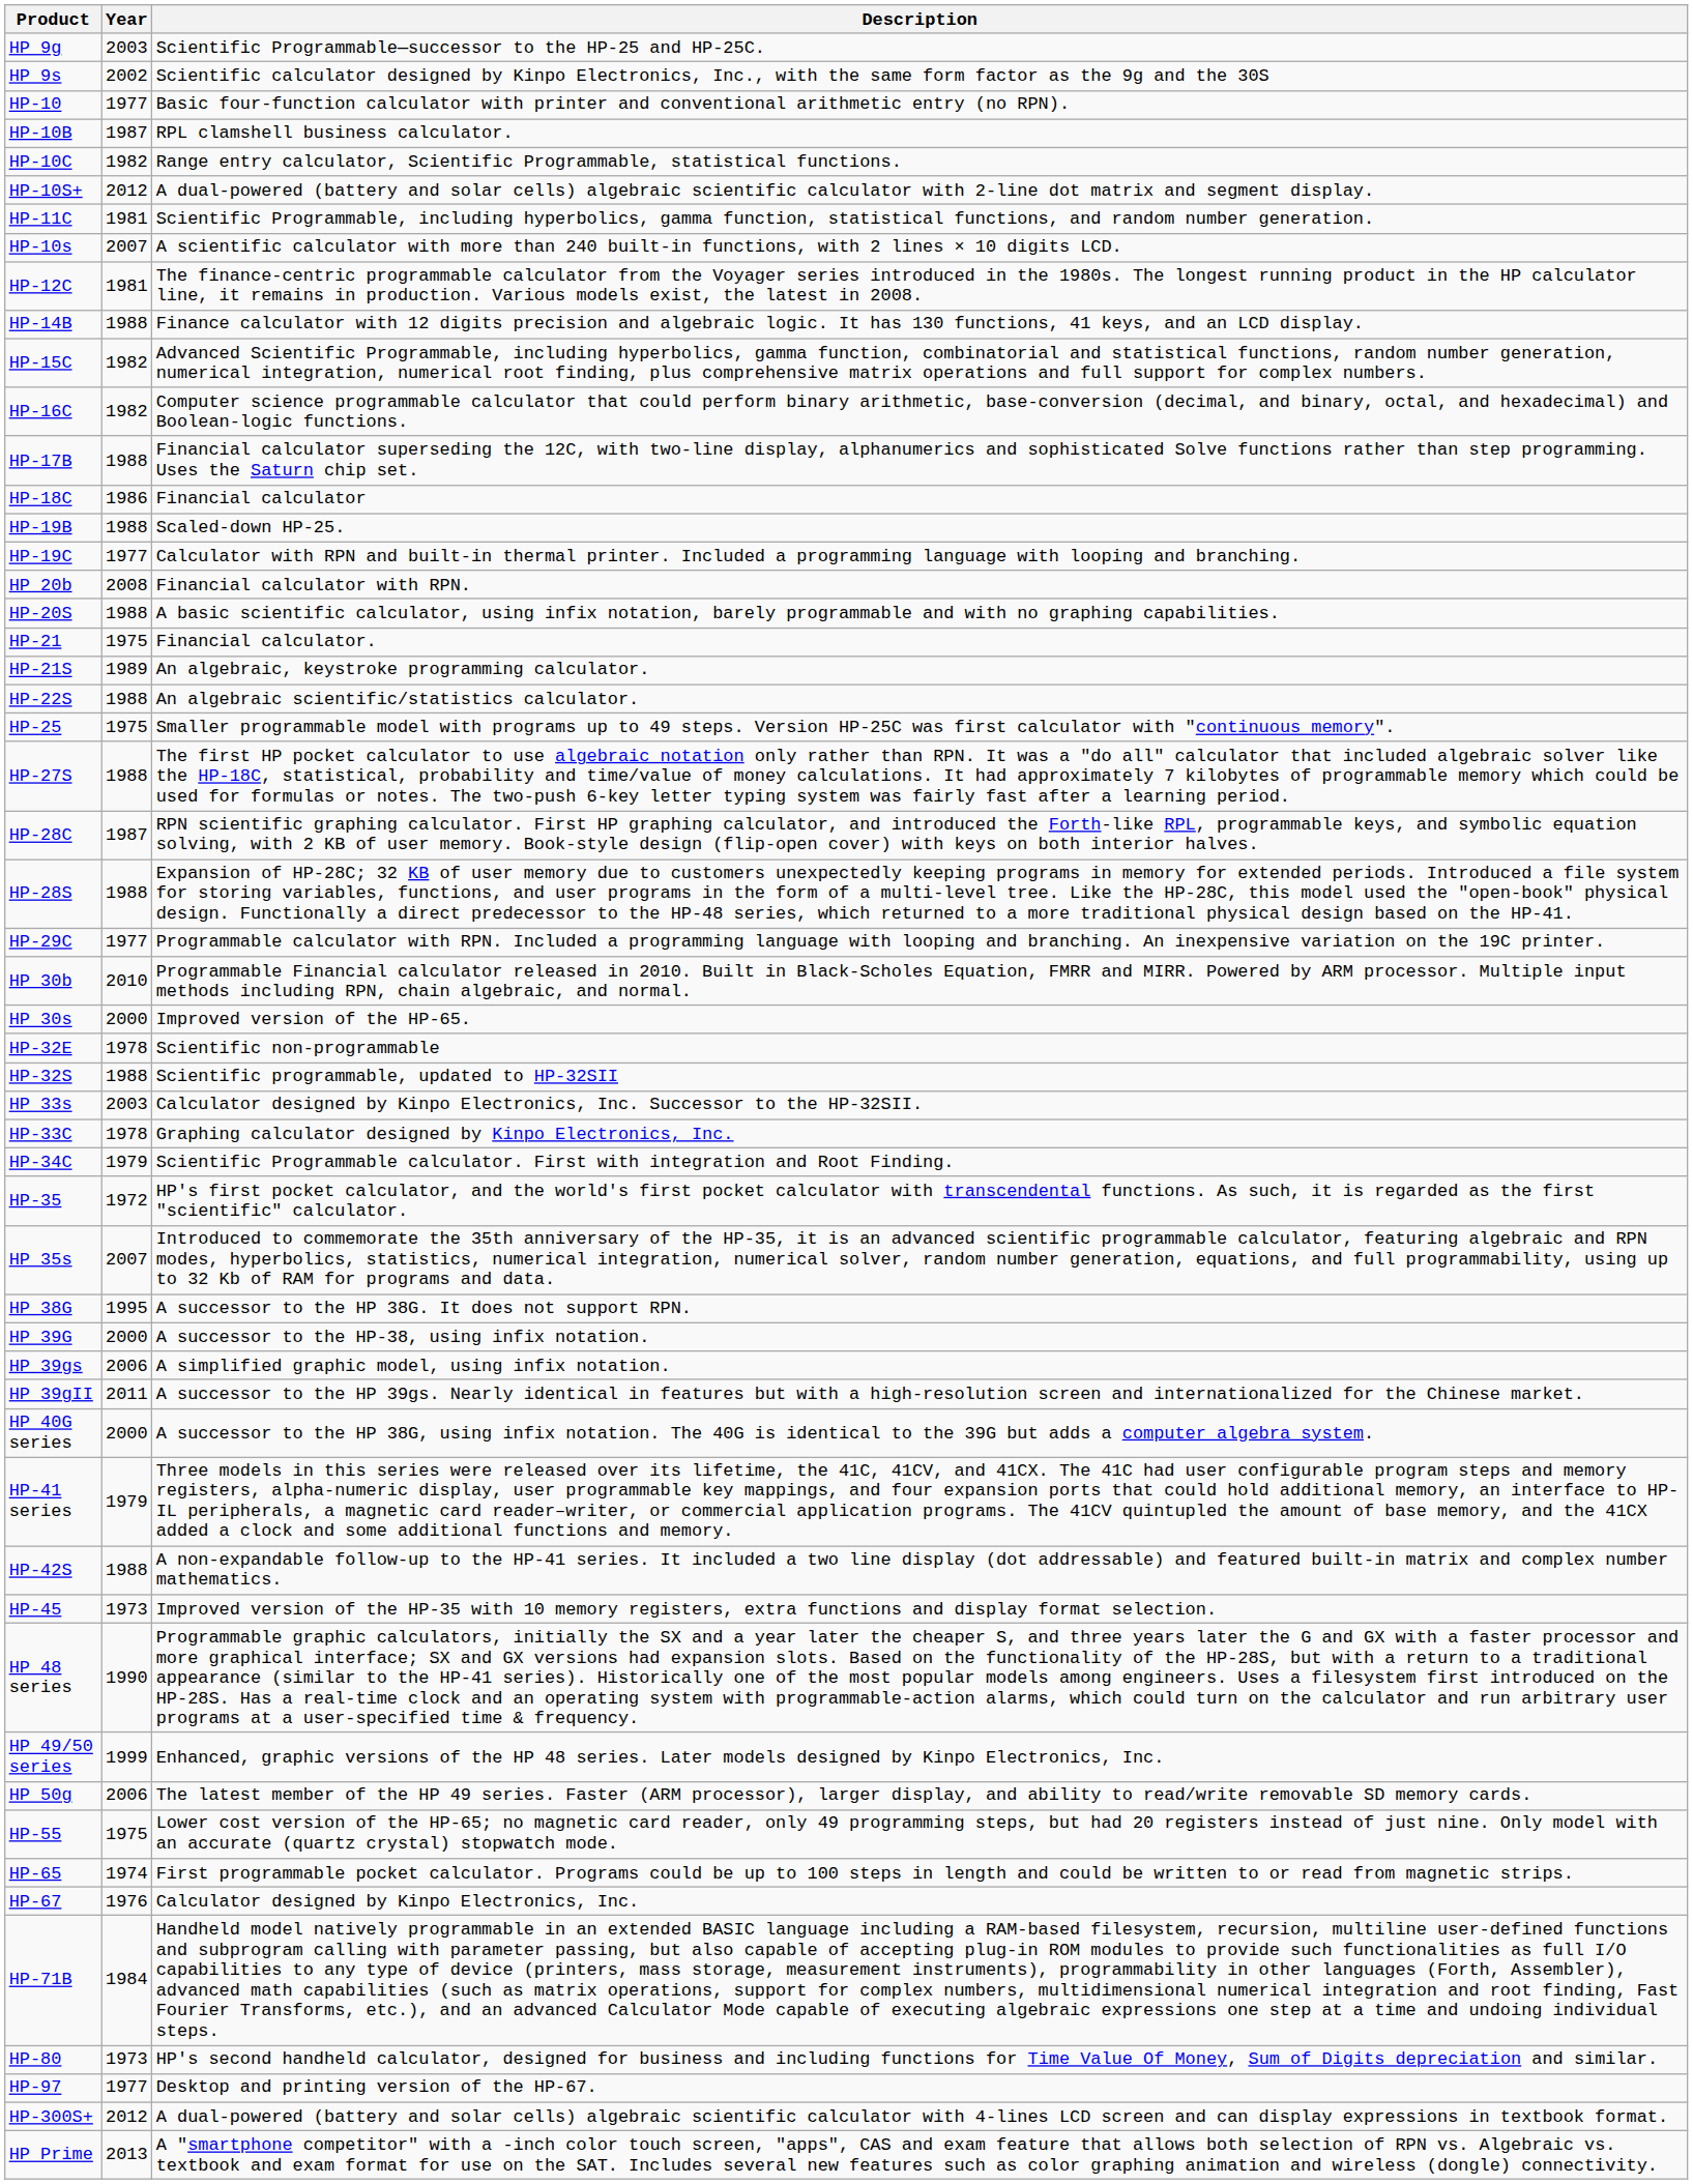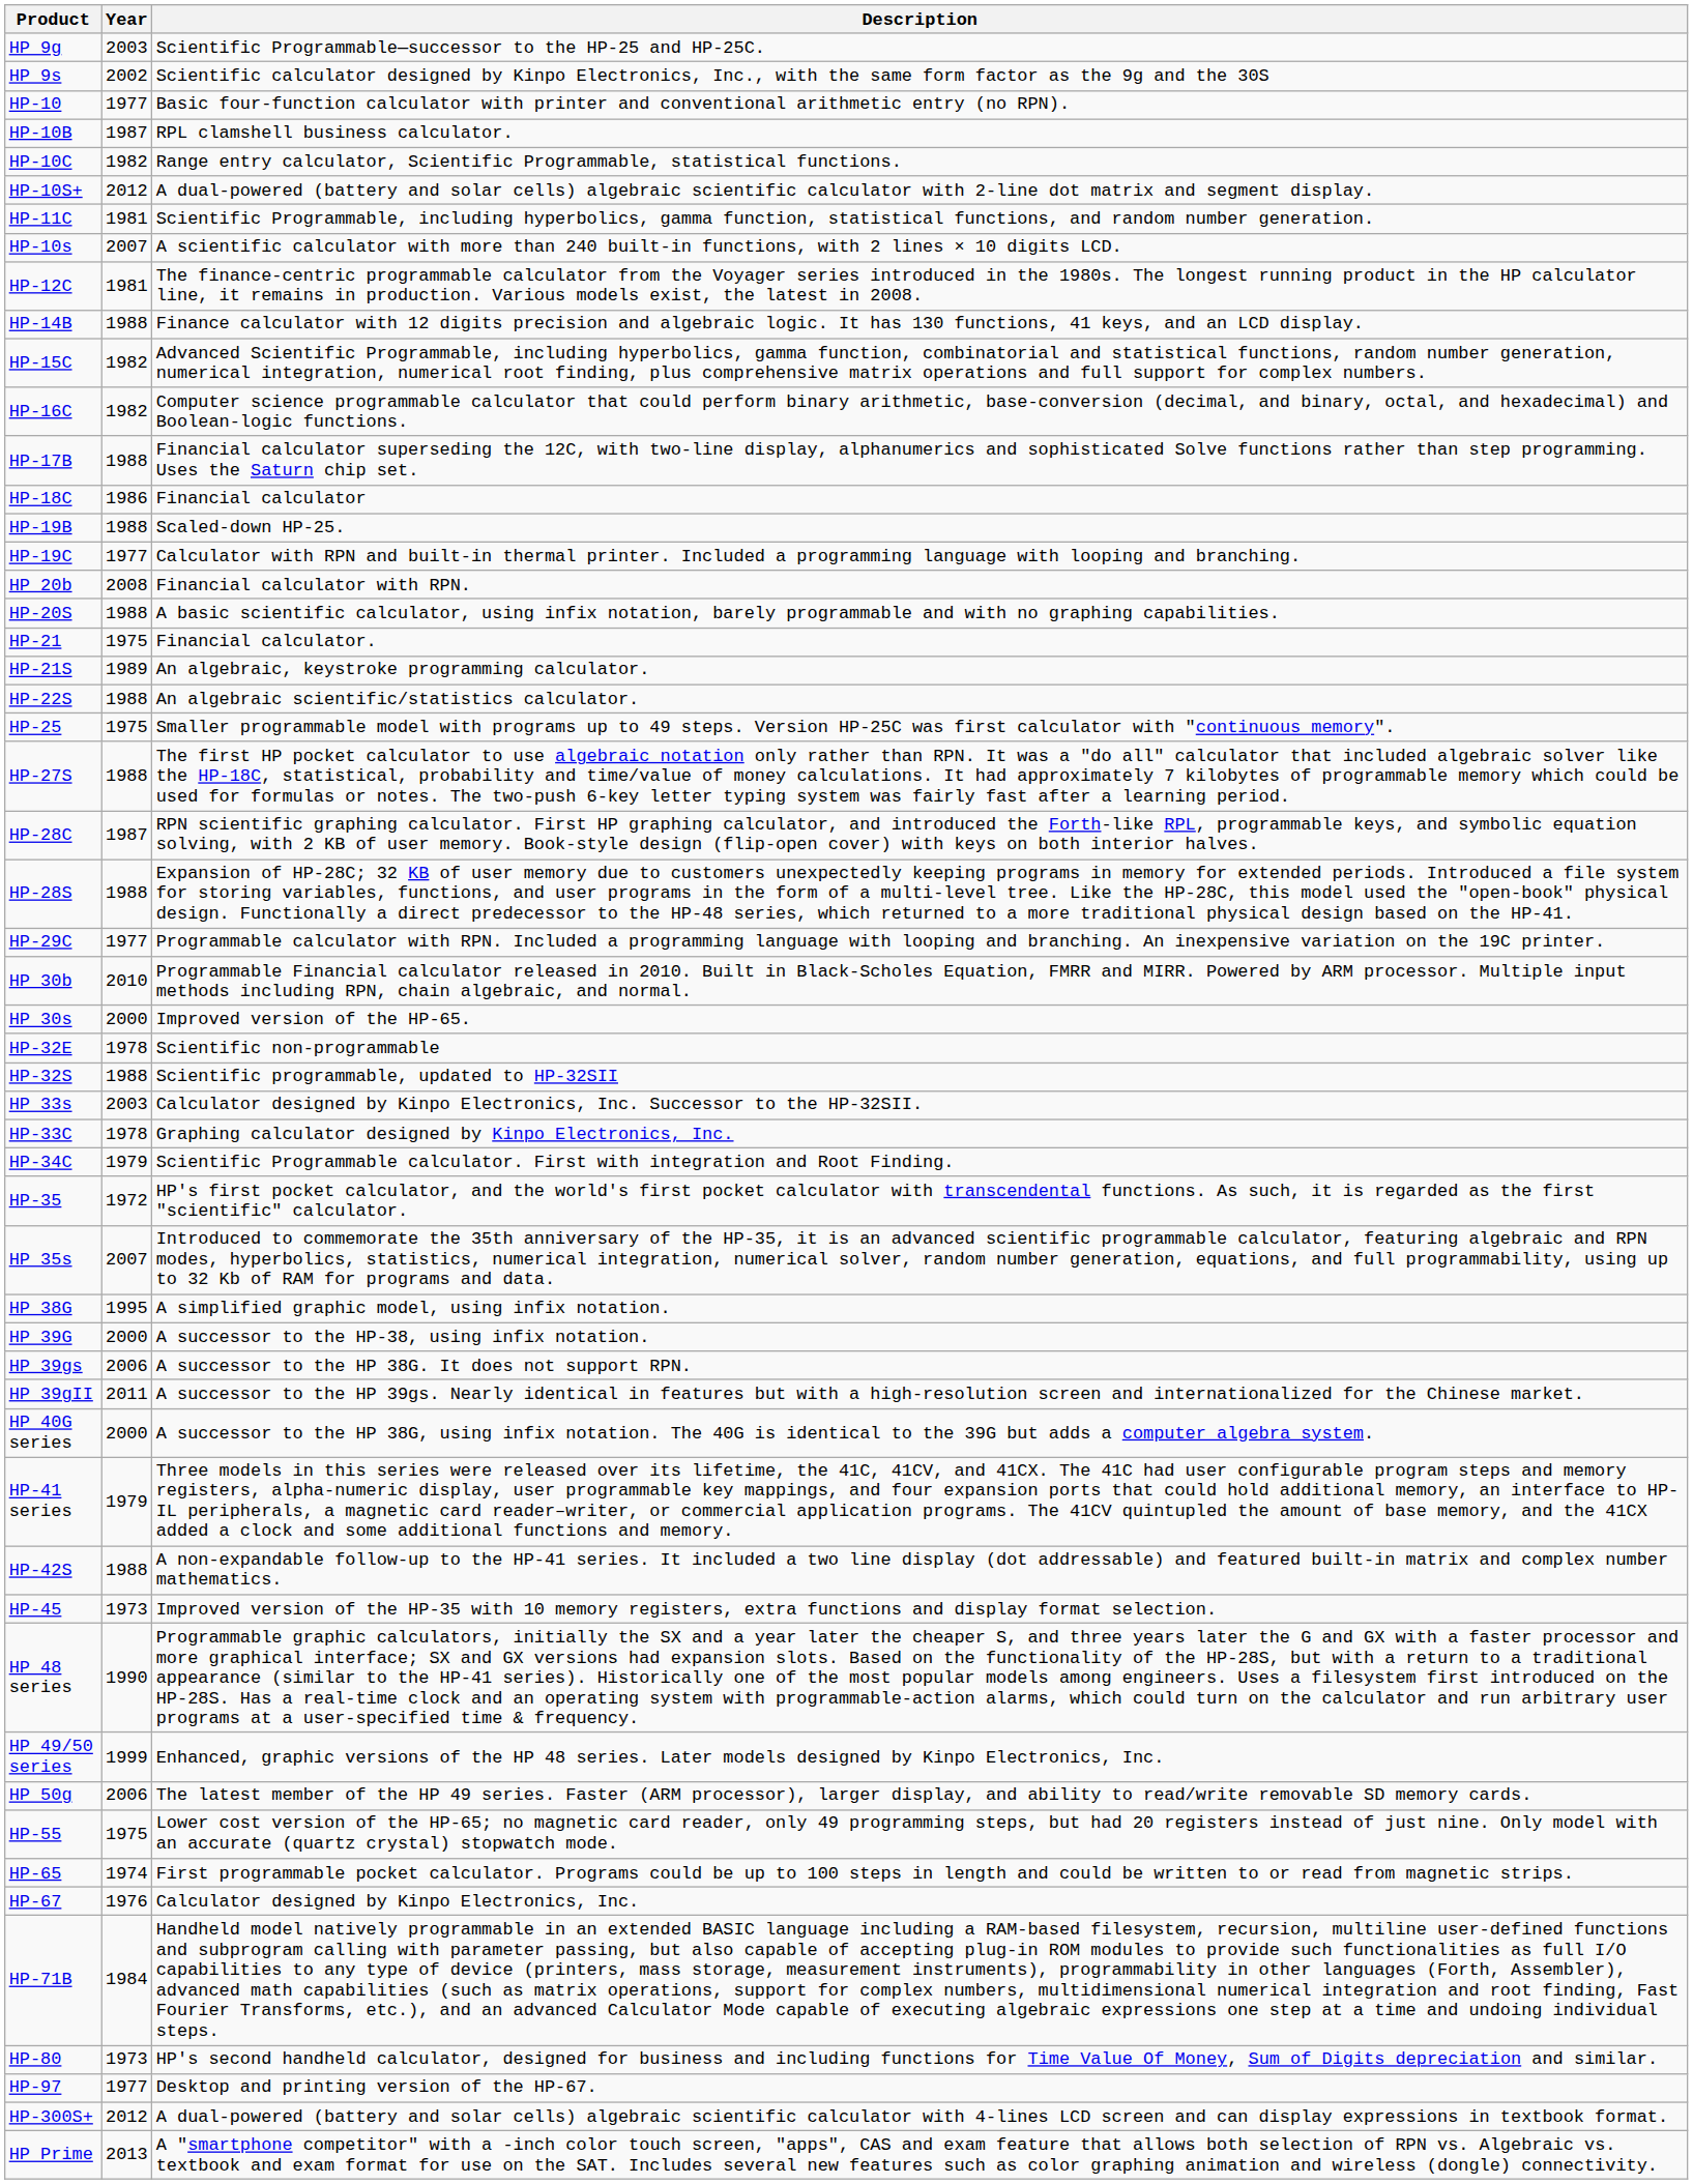 <table class="wikitable sortable">
 <tr>
 <th>Product</th>
 <th>Year</th>
 <th>Description</th>
 </tr>
 <tr>
 <td><a href='#'>HP 9g</a></td>
 <td>2003</td>
 <td>Scientific Programmable—successor to the HP-25 and HP-25C.</td>
 </tr>
 <tr>
 <td><a href='#'>HP 9s</a></td>
 <td>2002</td>
 <td>Scientific calculator designed by Kinpo Electronics, Inc., with the same form factor as the 9g and the 30S</td>
 </tr>
 <tr>
 <td><a href='#'>HP-10</a></td>
 <td>1977</td>
 <td>Basic four-function calculator with printer and conventional arithmetic entry (no RPN).</td>
 </tr>
 <tr>
 <td><a href='#'>HP-10B</a></td>
 <td>1987</td>
 <td>RPL clamshell business calculator.</td>
 </tr>
 <tr>
 <td><a href='#'>HP-10C</a></td>
 <td>1982</td>
 <td>Range entry calculator, Scientific Programmable, statistical functions.</td>
 </tr>
 <tr>
 <td><a href='#'>HP-10S+</a></td>
 <td>2012</td>
 <td>A dual-powered (battery and solar cells) algebraic scientific calculator with 2-line dot matrix and segment display.</td>
 </tr>
 <tr>
 <td><a href='#'>HP-11C</a></td>
 <td>1981</td>
 <td>Scientific Programmable, including hyperbolics, gamma function, statistical functions, and random number generation.</td>
 </tr>
 <tr>
 <td><a href='#'>HP-10s</a></td>
 <td>2007</td>
 <td>A scientific calculator with more than 240 built-in functions, with 2 lines × 10 digits LCD.</td>
 </tr>
 <tr>
 <td><a href='#'>HP-12C</a></td>
 <td>1981</td>
 <td>The finance-centric programmable calculator from the Voyager series introduced in the 1980s. The longest running product in the HP calculator line, it remains in production. Various models exist, the latest in 2008.</td>
 </tr>
 <tr>
 <td><a href='#'>HP-14B</a></td>
 <td>1988</td>
 <td>Finance calculator with 12 digits precision and algebraic logic. It has 130 functions, 41 keys, and an LCD display.</td>
 </tr>
 <tr>
 <td><a href='#'>HP-15C</a></td>
 <td>1982</td>
 <td>Advanced Scientific Programmable, including hyperbolics, gamma function, combinatorial and statistical functions, random number generation, numerical integration, numerical root finding, plus comprehensive matrix operations and full support for complex numbers.</td>
 </tr>
 <tr>
 <td><a href='#'>HP-16C</a></td>
 <td>1982</td>
 <td>Computer science programmable calculator that could perform binary arithmetic, base-conversion (decimal, and binary, octal, and hexadecimal) and Boolean-logic functions.</td>
 </tr>
 <tr>
 <td><a href='#'>HP-17B</a></td>
 <td>1988</td>
 <td>Financial calculator superseding the 12C, with two-line display, alphanumerics and sophisticated Solve functions rather than step programming. Uses the <a href='#'>Saturn</a> chip set.</td>
 </tr>
 <tr>
 <td><a href='#'>HP-18C</a></td>
 <td>1986</td>
 <td>Financial calculator</td>
 </tr>
 <tr>
 <td><a href='#'>HP-19B</a></td>
 <td>1988</td>
 <td>Scaled-down HP-25.</td>
 </tr>
 <tr>
 <td><a href='#'>HP-19C</a></td>
 <td>1977</td>
 <td>Calculator with RPN and built-in thermal printer. Included a programming language with looping and branching.</td>
 </tr>
 <tr>
 <td><a href='#'>HP 20b</a></td>
 <td>2008</td>
 <td>Financial calculator with RPN.</td>
 </tr>
 <tr>
 <td><a href='#'>HP-20S</a></td>
 <td>1988</td>
 <td>A basic scientific calculator, using infix notation, barely programmable and with no graphing capabilities.</td>
 </tr>
 <tr>
 <td><a href='#'>HP-21</a></td>
 <td>1975</td>
 <td>Financial calculator.</td>
 </tr>
 <tr>
 <td><a href='#'>HP-21S</a></td>
 <td>1989</td>
 <td>An algebraic, keystroke programming calculator.</td>
 </tr>
 <tr>
 <td><a href='#'>HP-22S</a></td>
 <td>1988</td>
 <td>An algebraic scientific/statistics calculator.</td>
 </tr>
 <tr>
 <td><a href='#'>HP-25</a></td>
 <td>1975</td>
 <td>Smaller programmable model with programs up to 49 steps. Version HP-25C was first calculator with "<a href='#'>continuous memory</a>".</td>
 </tr>
 <tr>
 <td><a href='#'>HP-27S</a></td>
 <td>1988</td>
 <td>The first HP pocket calculator to use <a href='#'>algebraic notation</a> only rather than RPN. It was a "do all" calculator that included algebraic solver like the <a href='#'>HP-18C</a>, statistical, probability and time/value of money calculations. It had approximately 7 kilobytes of programmable memory which could be used for formulas or notes. The two-push 6-key letter typing system was fairly fast after a learning period.</td>
 </tr>
 <tr>
 <td><a href='#'>HP-28C</a></td>
 <td>1987</td>
 <td>RPN scientific graphing calculator. First HP graphing calculator, and introduced the <a href='#'>Forth</a>-like <a href='#'>RPL</a>, programmable keys, and symbolic equation solving, with 2 KB of user memory. Book-style design (flip-open cover) with keys on both interior halves.</td>
 </tr>
 <tr>
 <td><a href='#'>HP-28S</a></td>
 <td>1988</td>
 <td>Expansion of HP-28C; 32 <a href='#'>KB</a> of user memory due to customers unexpectedly keeping programs in memory for extended periods.  Introduced a file system for storing variables, functions, and user programs in the form of a multi-level tree. Like the HP-28C, this model used the "open-book" physical design. Functionally a direct predecessor to the HP-48 series, which returned to a more traditional physical design based on the HP-41.</td>
 </tr>
 <tr>
 <td><a href='#'>HP-29C</a></td>
 <td>1977</td>
 <td>Programmable calculator with RPN. Included a programming language with looping and branching. An inexpensive variation on the 19C printer.</td>
 </tr>
 <tr>
 <td><a href='#'>HP 30b</a></td>
 <td>2010</td>
 <td>Programmable Financial calculator released in 2010. Built in Black-Scholes Equation, FMRR and MIRR. Powered by ARM processor. Multiple input methods including RPN, chain algebraic, and normal.</td>
 </tr>
 <tr>
 <td><a href='#'>HP 30s</a></td>
 <td>2000</td>
 <td>Improved version of the HP-65.</td>
 </tr>
 <tr>
 <td><a href='#'>HP-32E</a></td>
 <td>1978</td>
 <td>Scientific non-programmable</td>
 </tr>
 <tr>
 <td><a href='#'>HP-32S</a></td>
 <td>1988</td>
 <td>Scientific programmable, updated to <a href='#'>HP-32SII</a></td>
 </tr>
 <tr>
 <td><a href='#'>HP 33s</a></td>
 <td>2003</td>
 <td>Calculator designed by Kinpo Electronics, Inc.  Successor to the HP-32SII.</td>
 </tr>
 <tr>
 <td><a href='#'>HP-33C</a></td>
 <td>1978</td>
 <td>Graphing calculator designed by <a href='#'>Kinpo Electronics, Inc.</a></td>
 </tr>
 <tr>
 <td><a href='#'>HP-34C</a></td>
 <td>1979</td>
 <td>Scientific Programmable calculator. First with integration and Root Finding.</td>
 </tr>
 <tr>
 <td><a href='#'>HP-35</a></td>
 <td>1972</td>
 <td>HP's first pocket calculator, and the world's first pocket calculator with <a href='#'>transcendental</a> functions. As such, it is regarded as the first "scientific" calculator.</td>
 </tr>
 <tr>
 <td><a href='#'>HP 35s</a></td>
 <td>2007</td>
 <td>Introduced to commemorate the 35th anniversary of the HP-35, it is an advanced scientific programmable calculator, featuring algebraic and RPN modes, hyperbolics, statistics, numerical integration, numerical solver, random number generation, equations, and full programmability, using up to 32 Kb of RAM for programs and data.</td>
 </tr>
 <tr>
 <td><a href='#'>HP 38G</a></td>
 <td>1995</td>
-<td>A successor to the HP 38G. It does not support RPN.</td>
+<td>A simplified graphic model, using infix notation.</td>
 </tr>
 <tr>
 <td><a href='#'>HP 39G</a></td>
 <td>2000</td>
 <td>A successor to the HP-38, using infix notation.</td>
 </tr>
 <tr>
 <td><a href='#'>HP 39gs</a></td>
 <td>2006</td>
-<td>A simplified graphic model, using infix notation.</td>
+<td>A successor to the HP 38G. It does not support RPN.</td>
 </tr>
 <tr>
 <td><a href='#'>HP 39gII</a></td>
 <td>2011</td>
 <td>A successor to the HP 39gs. Nearly identical in features but with a high-resolution screen and internationalized for the Chinese market.</td>
 </tr>
 <tr>
 <td><a href='#'>HP 40G</a> series</td>
 <td>2000</td>
 <td>A successor to the HP 38G, using infix notation.  The 40G is identical to the 39G but adds a <a href='#'>computer algebra system</a>.</td>
 </tr>
 <tr>
 <td><a href='#'>HP-41</a> series</td>
 <td>1979</td>
 <td>Three models in this series were released over its lifetime, the 41C, 41CV, and 41CX. The 41C had user configurable program steps and memory registers, alpha-numeric display, user programmable key mappings, and four expansion ports that could hold additional memory, an interface to HP-IL peripherals, a magnetic card reader–writer, or commercial application programs. The 41CV quintupled the amount of base memory, and the 41CX added a clock and some additional functions and memory.</td>
 </tr>
 <tr>
 <td><a href='#'>HP-42S</a></td>
 <td>1988</td>
 <td>A non-expandable follow-up to the HP-41 series. It included a two line display (dot addressable) and featured built-in matrix and complex number mathematics.</td>
 </tr>
 <tr>
 <td><a href='#'>HP-45</a></td>
 <td>1973</td>
 <td>Improved version of the HP-35 with 10 memory registers, extra functions and display format selection.</td>
 </tr>
 <tr>
 <td><a href='#'>HP 48</a> series</td>
 <td>1990</td>
 <td>Programmable graphic calculators, initially the SX and a year later the cheaper S, and three years later the G and GX with a faster processor and more graphical interface; SX and GX versions had expansion slots. Based on the functionality of the HP-28S, but with a return to a traditional appearance (similar to the HP-41 series). Historically one of the most popular models among engineers. Uses a filesystem first introduced on the HP-28S. Has a real-time clock and an operating system with programmable-action alarms, which could turn on the calculator and run arbitrary user programs at a user-specified time & frequency.</td>
 </tr>
 <tr>
 <td><a href='#'>HP 49/50 series</a></td>
 <td>1999</td>
 <td>Enhanced, graphic versions of the HP 48 series. Later models designed by Kinpo Electronics, Inc.</td>
 </tr>
 <tr>
 <td><a href='#'>HP 50g</a></td>
 <td>2006</td>
 <td>The latest member of the HP 49 series. Faster (ARM processor), larger display, and ability to read/write removable SD memory cards.</td>
 </tr>
 <tr>
 <td><a href='#'>HP-55</a></td>
 <td>1975</td>
 <td>Lower cost version of the HP-65; no magnetic card reader, only 49 programming steps, but had 20 registers instead of just nine. Only model with an accurate (quartz crystal) stopwatch mode.</td>
 </tr>
 <tr>
 <td><a href='#'>HP-65</a></td>
 <td>1974</td>
 <td>First programmable pocket calculator.  Programs could be up to 100 steps in length and could be written to or read from magnetic strips.</td>
 </tr>
 <tr>
 <td><a href='#'>HP-67</a></td>
 <td>1976</td>
 <td>Calculator designed by Kinpo Electronics, Inc.</td>
 </tr>
 <tr>
 <td><a href='#'>HP-71B</a></td>
 <td>1984</td>
 <td>Handheld model natively programmable in an extended BASIC language including a RAM-based filesystem, recursion, multiline user-defined functions and subprogram calling with parameter passing, but also capable of accepting plug-in ROM modules to provide such functionalities as full I/O capabilities to any type of device (printers, mass storage, measurement instruments), programmability in other languages (Forth, Assembler), advanced math capabilities (such as matrix operations, support for complex numbers, multidimensional numerical integration and root finding, Fast Fourier Transforms, etc.), and an advanced Calculator Mode capable of executing algebraic expressions one step at a time and undoing individual steps.</td>
 </tr>
 <tr>
 <td><a href='#'>HP-80</a></td>
 <td>1973</td>
 <td>HP's second handheld calculator, designed for business and including functions for <a href='#'>Time Value Of Money</a>, <a href='#'>Sum of Digits depreciation</a> and similar.</td>
 </tr>
 <tr>
 <td><a href='#'>HP-97</a></td>
 <td>1977</td>
 <td>Desktop and printing version of the HP-67.</td>
 </tr>
 <tr>
 <td><a href='#'>HP-300S+</a></td>
 <td>2012</td>
 <td>A dual-powered (battery and solar cells) algebraic scientific calculator with 4-lines LCD screen and can display expressions in textbook format.</td>
 </tr>
 <tr>
 <td><a href='#'>HP Prime</a></td>
 <td>2013</td>
 <td>A "<a href='#'>smartphone</a> competitor" with a -inch color touch screen, "apps", CAS and exam feature that allows both selection of RPN vs. Algebraic vs. textbook and exam format for use on the SAT. Includes several new features such as color graphing animation and wireless (dongle) connectivity.</td>
 </tr>
 </table>
